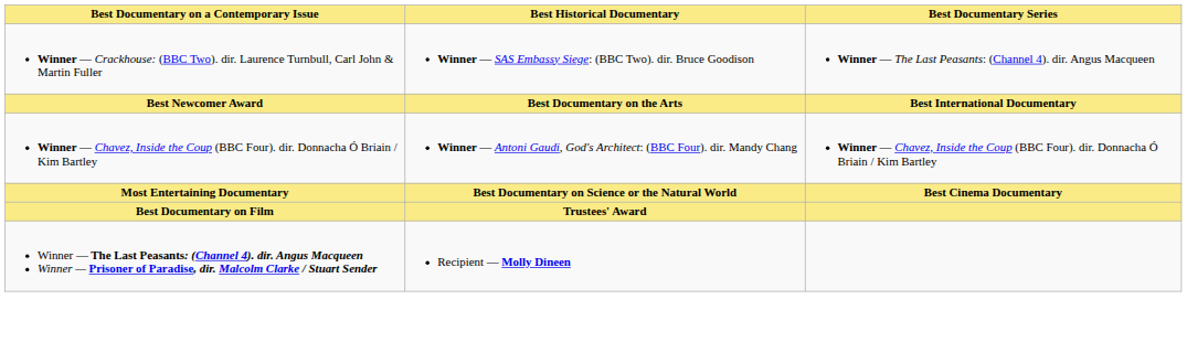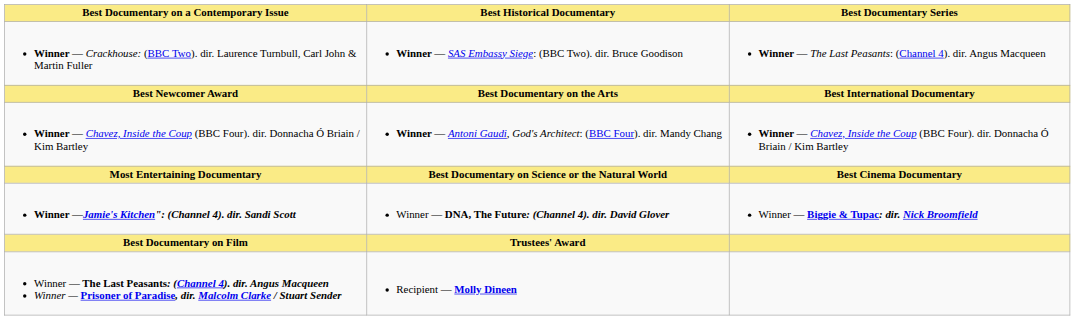 <table class="wikitable" style="font-size:100%">
 <tr>
 <th style="background:#FAEB86;" width="34%"><strong>Best Documentary on a Contemporary Issue</strong></th>
 <th style="background:#FAEB86;" width="33%"><strong>Best Historical Documentary</strong></th>
 <th style="background:#FAEB86;" width="33%"><strong>Best Documentary Series</strong></th>
 </tr>
 <tr>
 <td style="vertical-align:top"><br><ul><li><strong>Winner —</strong> <em>Crackhouse:</em> (<a href='#'>BBC Two</a>). dir. Laurence Turnbull, Carl John & Martin Fuller</li></ul></td>
 <td style="vertical-align:top"><br><ul><li><strong>Winner —</strong> <em><a href='#'>SAS Embassy Siege</a></em>: (BBC Two). dir. Bruce Goodison</li></ul></td>
 <td style="vertical-align:top"><br><ul><li><strong>Winner —</strong> <em>The Last Peasants</em>: (<a href='#'>Channel 4</a>). dir. Angus Macqueen</li></ul></td>
 </tr>
 <tr>
 <th style="background:#FAEB86;" width="34%"><strong>Best Newcomer Award</strong></th>
 <th style="background:#FAEB86;" width="33%"><strong>Best Documentary on the Arts</strong></th>
 <th style="background:#FAEB86;" width="33%"><strong>Best International Documentary</strong></th>
 </tr>
 <tr>
 <td style="vertical-align:top"><br><ul><li><strong>Winner —</strong> <a href='#'><em>Chavez, Inside the Coup</em></a> (BBC Four). dir. Donnacha Ó Briain / Kim Bartley</li></ul></td>
 <td style="vertical-align:top"><br><ul><li><strong>Winner —</strong> <em><a href='#'>Antoni Gaudi</a>, God's Architect</em>: (<a href='#'>BBC Four</a>). dir. Mandy Chang</li></ul></td>
 <td style="vertical-align:top"><br><ul><li><strong>Winner —</strong> <a href='#'><em>Chavez, Inside the Coup</em></a> (BBC Four). dir. Donnacha Ó Briain / Kim Bartley</li></ul></td>
 </tr>
 <tr>
 <th style="background:#FAEB86;" width="34%"><strong>Most Entertaining Documentary</strong></th>
 <th style="background:#FAEB86;" width="34%">Best Documentary on Science or the Natural World</th>
 <th style="background:#FAEB86;" width="34%">Best Cinema Documentary</th>
 </tr>
 <tr>
+<td><br><ul><li><strong>Winner —<em><a href='#'>Jamie's Kitchen</a>": (Channel 4). dir. Sandi Scott</li></ul></td>
+<td><br><ul><li></strong>Winner —<strong> </em>DNA, The Future<em>: (Channel 4). dir. David Glover</li></ul></td>
+<td><br><ul><li></strong>Winner —<strong> </em><a href='#'>Biggie & Tupac</a><em>: dir. <a href='#'>Nick Broomfield</a></li></ul></td>
+</tr>
+<tr>
 <th style="background:#FAEB86;" width="34%">Best Documentary on Film</th>
 <th style="background:#FAEB86;" width="34%">Trustees' Award</th>
 <th style="background:#FAEB86;" width="34%"></th>
 </tr>
 <tr>
 <td><br><ul><li></strong>Winner —<strong> </em>The Last Peasants<em>: (<a href='#'>Channel 4</a>). dir. Angus Macqueen</li><li></strong>Winner —<strong> </em><a href='#'>Prisoner of Paradise</a><em>, dir. <a href='#'>Malcolm Clarke</a> / Stuart Sender</li></ul></td>
 <td><br><ul><li></strong>Recipient —<strong> <a href='#'>Molly Dineen</a></li></ul></td>
 <td></td>
 </tr>
 </table>
